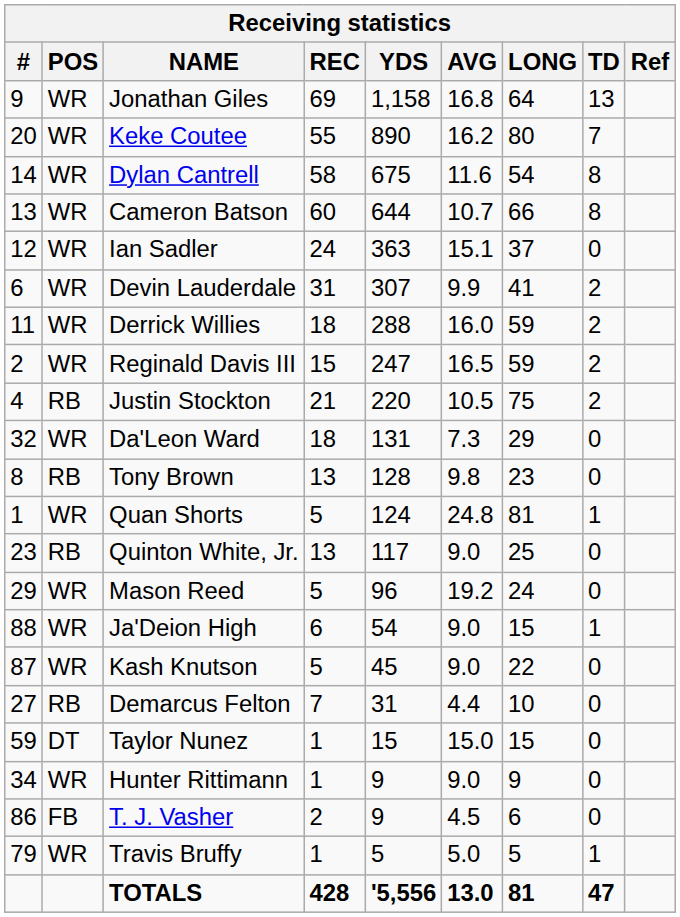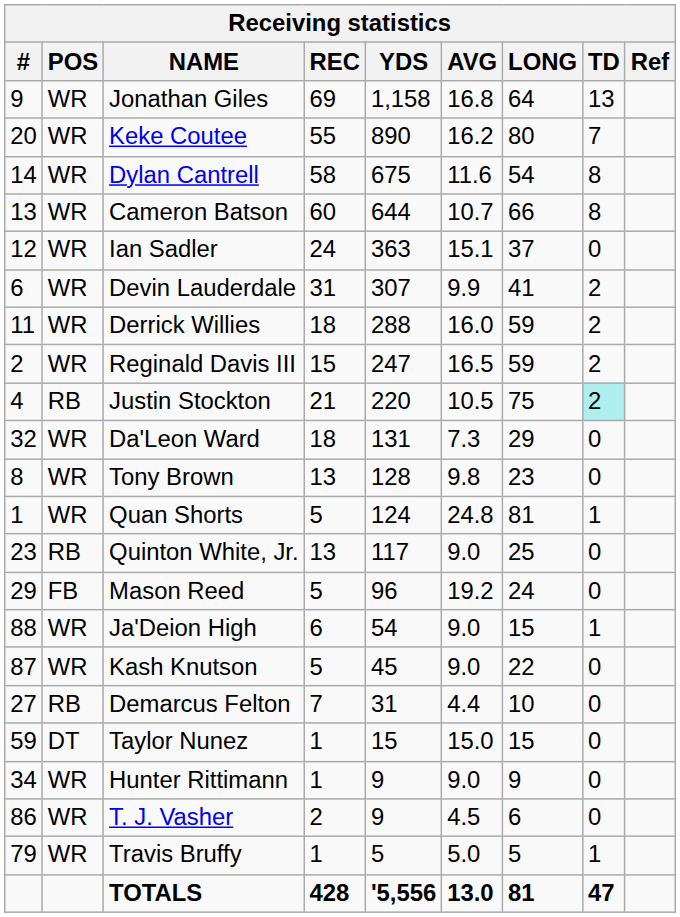 <table class="wikitable sortable collapsible collapsed">
 <tr>
 <th colspan="9">Receiving statistics</th>
 </tr>
 <tr>
 <th>#</th>
 <th>POS</th>
 <th>NAME</th>
 <th>REC</th>
 <th>YDS</th>
 <th>AVG</th>
 <th>LONG</th>
 <th>TD</th>
 <th>Ref</th>
 </tr>
 <tr>
 <td>9</td>
 <td>WR</td>
 <td>Jonathan Giles</td>
 <td>69</td>
 <td>1,158</td>
 <td>16.8</td>
 <td>64</td>
 <td>13</td>
 <td></td>
 </tr>
 <tr>
 <td>20</td>
 <td>WR</td>
 <td><a href='#'>Keke Coutee</a></td>
 <td>55</td>
 <td>890</td>
 <td>16.2</td>
 <td>80</td>
 <td>7</td>
 <td></td>
 </tr>
 <tr>
 <td>14</td>
 <td>WR</td>
 <td><a href='#'>Dylan Cantrell</a></td>
 <td>58</td>
 <td>675</td>
 <td>11.6</td>
 <td>54</td>
 <td>8</td>
 <td></td>
 </tr>
 <tr>
 <td>13</td>
 <td>WR</td>
 <td>Cameron Batson</td>
 <td>60</td>
 <td>644</td>
 <td>10.7</td>
 <td>66</td>
 <td>8</td>
 <td></td>
 </tr>
 <tr>
 <td>12</td>
 <td>WR</td>
 <td>Ian Sadler</td>
 <td>24</td>
 <td>363</td>
 <td>15.1</td>
 <td>37</td>
 <td>0</td>
 <td></td>
 </tr>
 <tr>
 <td>6</td>
 <td>WR</td>
 <td>Devin Lauderdale</td>
 <td>31</td>
 <td>307</td>
 <td>9.9</td>
 <td>41</td>
 <td>2</td>
 <td></td>
 </tr>
 <tr>
 <td>11</td>
 <td>WR</td>
 <td>Derrick Willies</td>
 <td>18</td>
 <td>288</td>
 <td>16.0</td>
 <td>59</td>
 <td>2</td>
 <td></td>
 </tr>
 <tr>
 <td>2</td>
 <td>WR</td>
 <td>Reginald Davis III</td>
 <td>15</td>
 <td>247</td>
 <td>16.5</td>
 <td>59</td>
 <td>2</td>
 <td></td>
 </tr>
 <tr>
 <td>4</td>
 <td>RB</td>
 <td>Justin Stockton</td>
 <td>21</td>
 <td>220</td>
 <td>10.5</td>
 <td>75</td>
-<td>2</td>
+<td style="background: paleturquoise;">2</td>
 <td></td>
 </tr>
 <tr>
 <td>32</td>
 <td>WR</td>
 <td>Da'Leon Ward</td>
 <td>18</td>
 <td>131</td>
 <td>7.3</td>
 <td>29</td>
 <td>0</td>
 <td></td>
 </tr>
 <tr>
 <td>8</td>
-<td>RB</td>
+<td>WR</td>
 <td>Tony Brown</td>
 <td>13</td>
 <td>128</td>
 <td>9.8</td>
 <td>23</td>
 <td>0</td>
 <td></td>
 </tr>
 <tr>
 <td>1</td>
 <td>WR</td>
 <td>Quan Shorts</td>
 <td>5</td>
 <td>124</td>
 <td>24.8</td>
 <td>81</td>
 <td>1</td>
 <td></td>
 </tr>
 <tr>
 <td>23</td>
 <td>RB</td>
 <td>Quinton White, Jr.</td>
 <td>13</td>
 <td>117</td>
 <td>9.0</td>
 <td>25</td>
 <td>0</td>
 <td></td>
 </tr>
 <tr>
 <td>29</td>
-<td>WR</td>
+<td>FB</td>
 <td>Mason Reed</td>
 <td>5</td>
 <td>96</td>
 <td>19.2</td>
 <td>24</td>
 <td>0</td>
 <td></td>
 </tr>
 <tr>
 <td>88</td>
 <td>WR</td>
 <td>Ja'Deion High</td>
 <td>6</td>
 <td>54</td>
 <td>9.0</td>
 <td>15</td>
 <td>1</td>
 <td></td>
 </tr>
 <tr>
 <td>87</td>
 <td>WR</td>
 <td>Kash Knutson</td>
 <td>5</td>
 <td>45</td>
 <td>9.0</td>
 <td>22</td>
 <td>0</td>
 <td></td>
 </tr>
 <tr>
 <td>27</td>
 <td>RB</td>
 <td>Demarcus Felton</td>
 <td>7</td>
 <td>31</td>
 <td>4.4</td>
 <td>10</td>
 <td>0</td>
 <td></td>
 </tr>
 <tr>
 <td>59</td>
 <td>DT</td>
 <td>Taylor Nunez</td>
 <td>1</td>
 <td>15</td>
 <td>15.0</td>
 <td>15</td>
 <td>0</td>
 <td></td>
 </tr>
 <tr>
 <td>34</td>
 <td>WR</td>
 <td>Hunter Rittimann</td>
 <td>1</td>
 <td>9</td>
 <td>9.0</td>
 <td>9</td>
 <td>0</td>
 <td></td>
 </tr>
 <tr>
 <td>86</td>
-<td>FB</td>
+<td>WR</td>
 <td><a href='#'>T. J. Vasher</a></td>
 <td>2</td>
 <td>9</td>
 <td>4.5</td>
 <td>6</td>
 <td>0</td>
 <td></td>
 </tr>
 <tr>
 <td>79</td>
 <td>WR</td>
 <td>Travis Bruffy</td>
 <td>1</td>
 <td>5</td>
 <td>5.0</td>
 <td>5</td>
 <td>1</td>
 <td></td>
 </tr>
 <tr>
 <td></td>
 <td></td>
 <td><strong>TOTALS</strong></td>
 <td><strong>428</strong></td>
 <td><strong>'5,556</strong></td>
 <td><strong>13.0</strong></td>
 <td><strong>81</strong></td>
 <td><strong>47</strong></td>
 </tr>
 </table>
